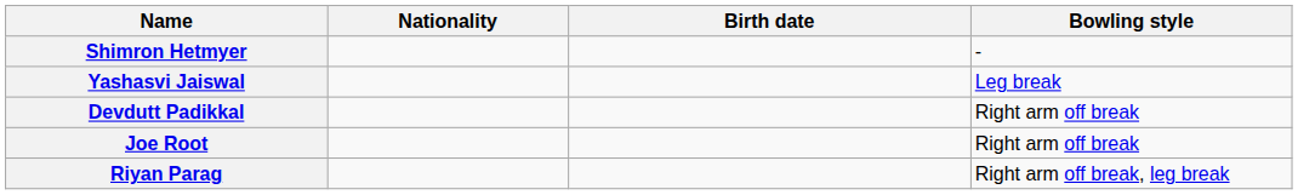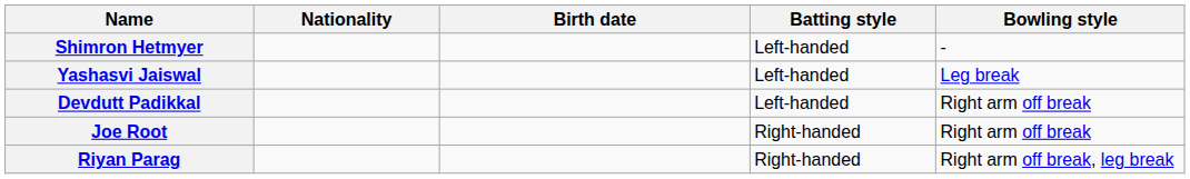 <table class="wikitable plainrowheaders" style="font-size:95%; width:80%;">
 <tr>
 <th scope="col" style="width:20%;">Name</th>
 <th scope="col" style="width:15%;">Nationality</th>
 <th scope="col" style="width:25%;">Birth date</th>
+<th scope="col" style="width:15%;">Batting style</th>
 <th scope="col" style="width:20%;">Bowling style</th>
 </tr>
 <tr>
 <th scope="row"><a href='#'>Shimron Hetmyer</a></th>
 <td></td>
 <td></td>
+<td>Left-handed</td>
 <td>-</td>
 </tr>
 <tr>
 <th scope="row"><a href='#'>Yashasvi Jaiswal</a></th>
 <td></td>
 <td></td>
+<td>Left-handed</td>
 <td><a href='#'>Leg break</a></td>
 </tr>
 <tr>
 <th scope="row"><a href='#'>Devdutt Padikkal</a></th>
 <td></td>
 <td></td>
+<td>Left-handed</td>
 <td>Right arm <a href='#'>off break</a></td>
 </tr>
 <tr>
 <th scope="row"><a href='#'>Joe Root</a></th>
 <td></td>
 <td></td>
+<td>Right-handed</td>
 <td>Right arm <a href='#'>off break</a></td>
 </tr>
 <tr>
 <th scope="row"><a href='#'>Riyan Parag</a></th>
 <td></td>
 <td></td>
+<td>Right-handed</td>
 <td>Right arm <a href='#'>off break</a>, <a href='#'>leg break</a></td>
 </tr>
 </table>
